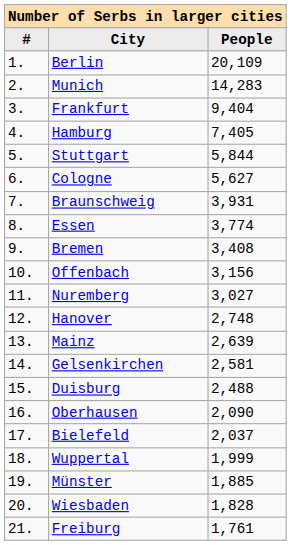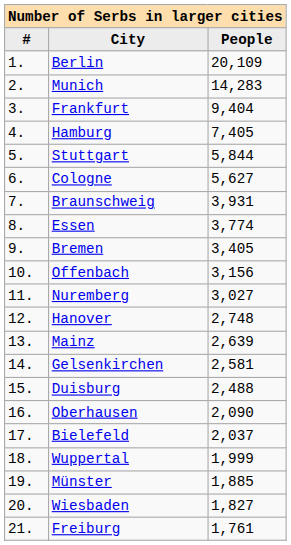 <table class="wikitable">
 <tr>
 <td colspan="10"  style="text-align:center; background:#ffdead;"><strong>Number of Serbs in larger cities </strong></td>
 </tr>
 <tr style="background:#ddd;">
 <th style="background:#ececec;">#</th>
 <th style="background:#ececec;">City</th>
 <th style="background:#ececec;">People</th>
 </tr>
 <tr style="text-align:left;">
 <td>1.</td>
 <td><a href='#'>Berlin</a></td>
 <td>20,109</td>
 </tr>
 <tr style="text-align:left;">
 <td>2.</td>
 <td><a href='#'>Munich</a></td>
 <td>14,283</td>
 </tr>
 <tr style="text-align:left;">
 <td>3.</td>
 <td><a href='#'>Frankfurt</a></td>
 <td>9,404</td>
 </tr>
 <tr style="text-align:left;">
 <td>4.</td>
 <td><a href='#'>Hamburg</a></td>
 <td>7,405</td>
 </tr>
 <tr style="text-align:left;">
 <td>5.</td>
 <td><a href='#'>Stuttgart</a></td>
 <td>5,844</td>
 </tr>
 <tr style="text-align:left;">
 <td>6.</td>
 <td><a href='#'>Cologne</a></td>
 <td>5,627</td>
 </tr>
 <tr style="text-align:left;">
 <td>7.</td>
 <td><a href='#'>Braunschweig</a></td>
 <td>3,931</td>
 </tr>
 <tr style="text-align:left;">
 <td>8.</td>
 <td><a href='#'>Essen</a></td>
 <td>3,774</td>
 </tr>
 <tr style="text-align:left;">
 <td>9.</td>
 <td><a href='#'>Bremen</a></td>
-<td>3,408</td>
+<td>3,405</td>
 </tr>
 <tr style="text-align:left;">
 <td>10.</td>
 <td><a href='#'>Offenbach</a></td>
 <td>3,156</td>
 </tr>
 <tr style="text-align:left;">
 <td>11.</td>
 <td><a href='#'>Nuremberg</a></td>
 <td>3,027</td>
 </tr>
 <tr style="text-align:left;">
 <td>12.</td>
 <td><a href='#'>Hanover</a></td>
 <td>2,748</td>
 </tr>
 <tr style="text-align:left;">
 <td>13.</td>
 <td><a href='#'>Mainz</a></td>
 <td>2,639</td>
 </tr>
 <tr style="text-align:left;">
 <td>14.</td>
 <td><a href='#'>Gelsenkirchen</a></td>
 <td>2,581</td>
 </tr>
 <tr style="text-align:left;">
 <td>15.</td>
 <td><a href='#'>Duisburg</a></td>
 <td>2,488</td>
 </tr>
 <tr style="text-align:left;">
 <td>16.</td>
 <td><a href='#'>Oberhausen</a></td>
 <td>2,090</td>
 </tr>
 <tr style="text-align:left;">
 <td>17.</td>
 <td><a href='#'>Bielefeld</a></td>
 <td>2,037</td>
 </tr>
 <tr style="text-align:left;">
 <td>18.</td>
 <td><a href='#'>Wuppertal</a></td>
 <td>1,999</td>
 </tr>
 <tr style="text-align:left;">
 <td>19.</td>
 <td><a href='#'>Münster</a></td>
 <td>1,885</td>
 </tr>
 <tr style="text-align:left;">
 <td>20.</td>
 <td><a href='#'>Wiesbaden</a></td>
-<td>1,828</td>
+<td>1,827</td>
 </tr>
 <tr style="text-align:left;">
 <td>21.</td>
 <td><a href='#'>Freiburg</a></td>
 <td>1,761</td>
 </tr>
 </table>
